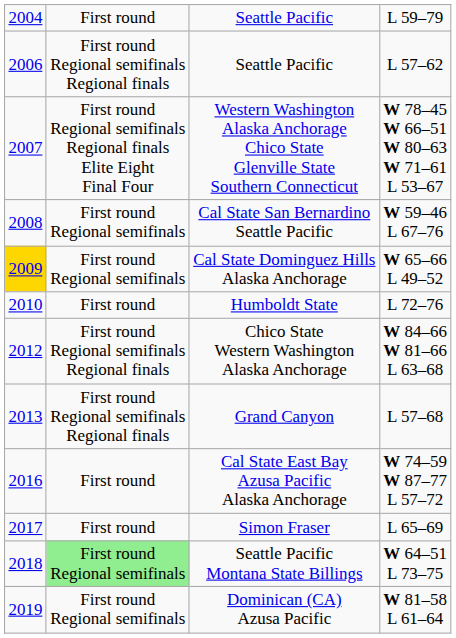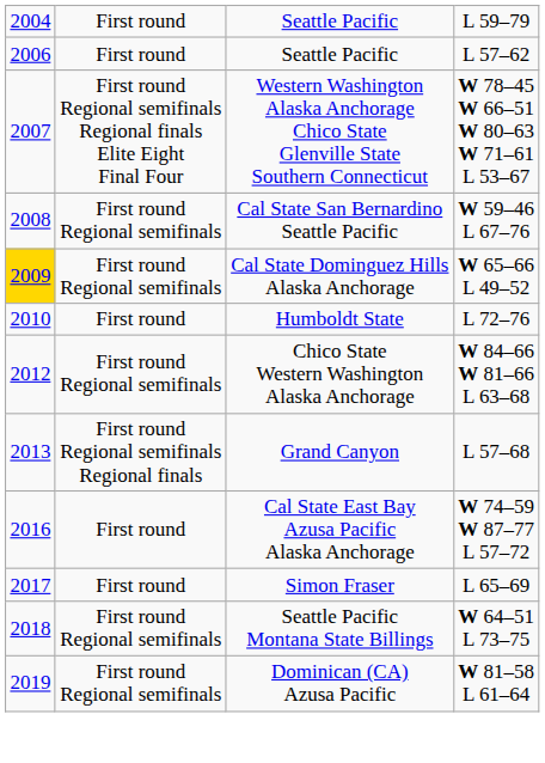 <table class="wikitable">
 <tr align="center">
 <td><a href='#'>2004</a></td>
 <td>First round</td>
 <td><a href='#'>Seattle Pacific</a></td>
 <td>L 59–79</td>
 </tr>
 <tr align="center">
 <td><a href='#'>2006</a></td>
-<td>First round<br>Regional semifinals<br>Regional finals</td>
+<td>First round</td>
 <td>Seattle Pacific</td>
 <td>L 57–62</td>
 </tr>
 <tr align="center">
 <td><a href='#'>2007</a></td>
 <td>First round<br>Regional semifinals<br>Regional finals<br>Elite Eight<br>Final Four</td>
 <td><a href='#'>Western Washington</a><br><a href='#'>Alaska Anchorage</a><br><a href='#'>Chico State</a><br><a href='#'>Glenville State</a><br><a href='#'>Southern Connecticut</a></td>
 <td><strong>W</strong> 78–45<br><strong>W</strong> 66–51<br><strong>W</strong> 80–63<br><strong>W</strong> 71–61<br>L 53–67</td>
 </tr>
 <tr align="center">
 <td><a href='#'>2008</a></td>
 <td>First round<br>Regional semifinals</td>
 <td><a href='#'>Cal State San Bernardino</a><br>Seattle Pacific</td>
 <td><strong>W</strong> 59–46<br>L 67–76</td>
 </tr>
 <tr align="center">
 <td style="background: gold;"><a href='#'>2009</a></td>
 <td>First round<br>Regional semifinals</td>
 <td><a href='#'>Cal State Dominguez Hills</a><br>Alaska Anchorage</td>
 <td><strong>W</strong> 65–66<br>L 49–52</td>
 </tr>
 <tr align="center">
 <td><a href='#'>2010</a></td>
 <td>First round</td>
 <td><a href='#'>Humboldt State</a></td>
 <td>L 72–76</td>
 </tr>
 <tr align="center">
 <td><a href='#'>2012</a></td>
-<td>First round<br>Regional semifinals<br>Regional finals</td>
+<td>First round<br>Regional semifinals</td>
 <td>Chico State<br>Western Washington<br>Alaska Anchorage</td>
 <td><strong>W</strong> 84–66<br><strong>W</strong> 81–66<br>L 63–68</td>
 </tr>
 <tr align="center">
 <td><a href='#'>2013</a></td>
 <td>First round<br>Regional semifinals<br>Regional finals</td>
 <td><a href='#'>Grand Canyon</a></td>
 <td>L 57–68</td>
 </tr>
 <tr align="center">
 <td><a href='#'>2016</a></td>
 <td>First round</td>
 <td><a href='#'>Cal State East Bay</a><br><a href='#'>Azusa Pacific</a><br>Alaska Anchorage</td>
 <td><strong>W</strong> 74–59<br><strong>W</strong> 87–77<br>L 57–72</td>
 </tr>
 <tr align="center">
 <td><a href='#'>2017</a></td>
 <td>First round</td>
 <td><a href='#'>Simon Fraser</a></td>
 <td>L 65–69</td>
 </tr>
 <tr align="center">
 <td><a href='#'>2018</a></td>
-<td style="background: lightgreen;">First round<br>Regional semifinals</td>
+<td>First round<br>Regional semifinals</td>
 <td>Seattle Pacific<br><a href='#'>Montana State Billings</a></td>
 <td><strong>W</strong> 64–51<br>L 73–75</td>
 </tr>
 <tr align="center">
 <td><a href='#'>2019</a></td>
 <td>First round<br>Regional semifinals</td>
 <td><a href='#'>Dominican (CA)</a><br>Azusa Pacific</td>
 <td><strong>W</strong> 81–58<br>L 61–64</td>
 </tr>
 </table>
